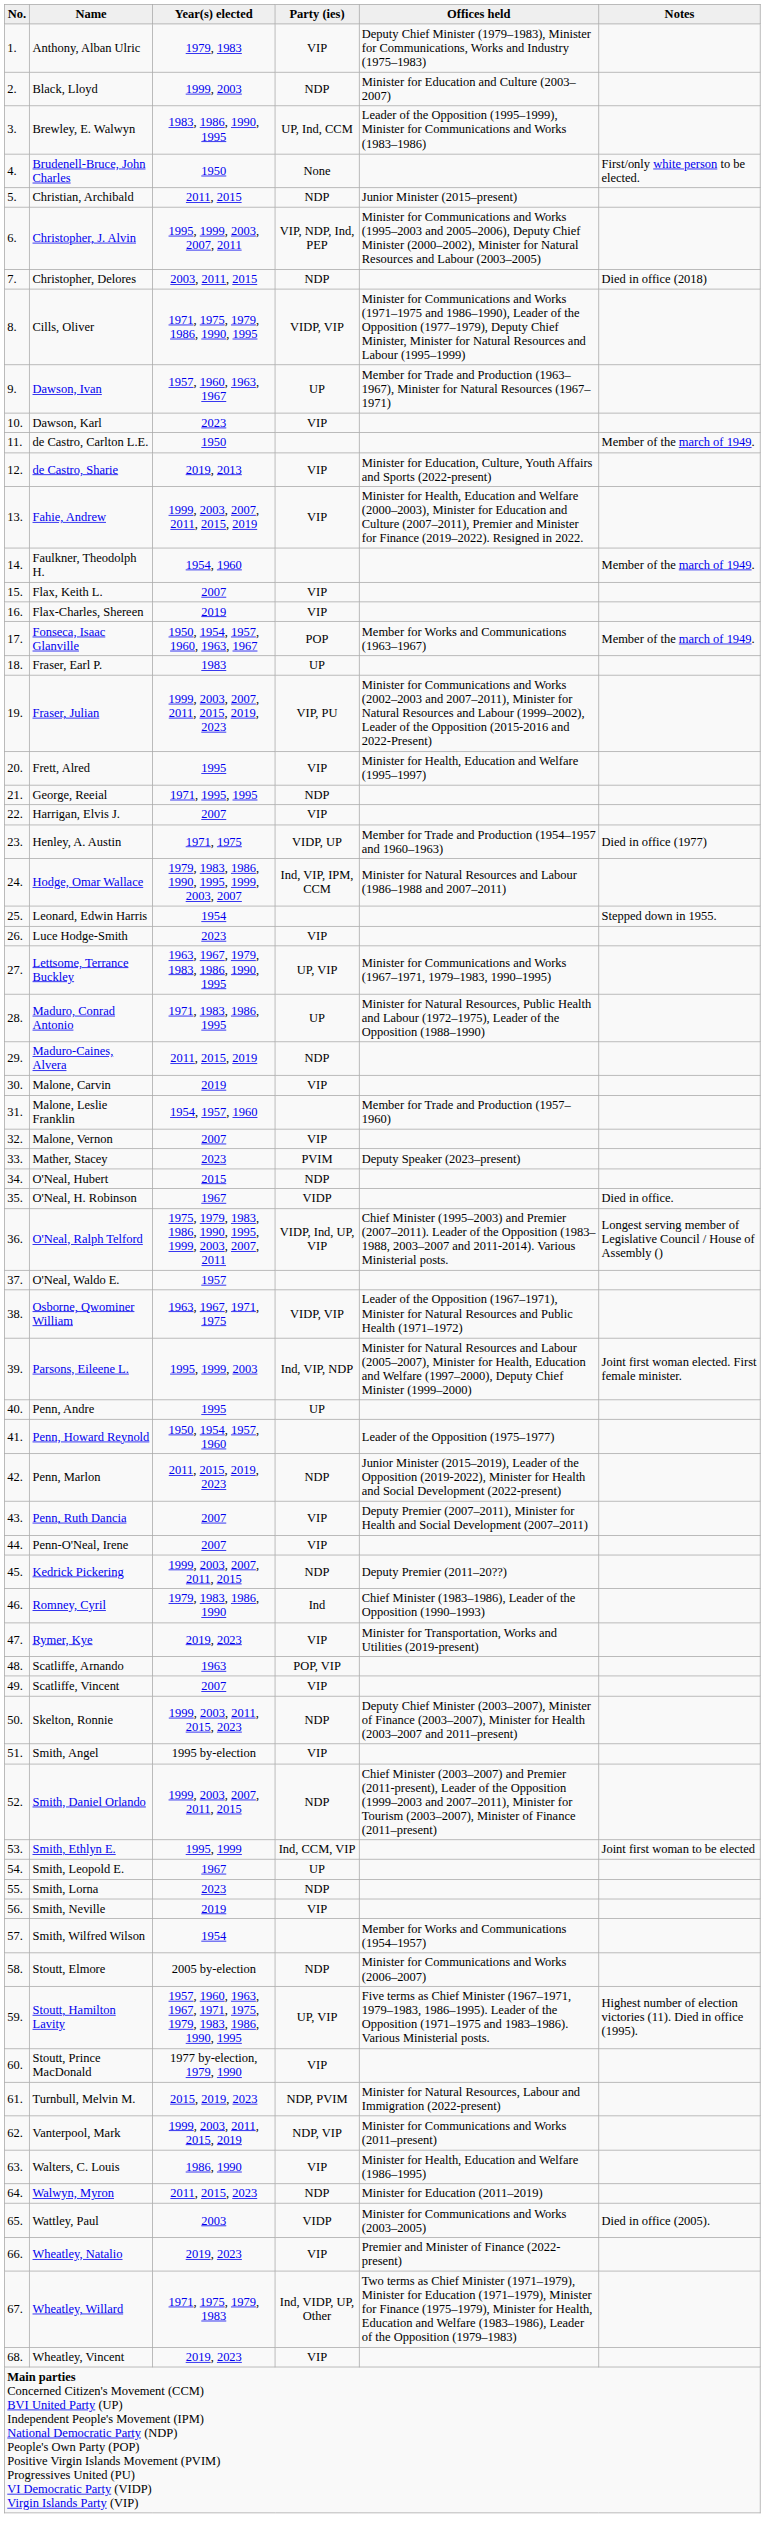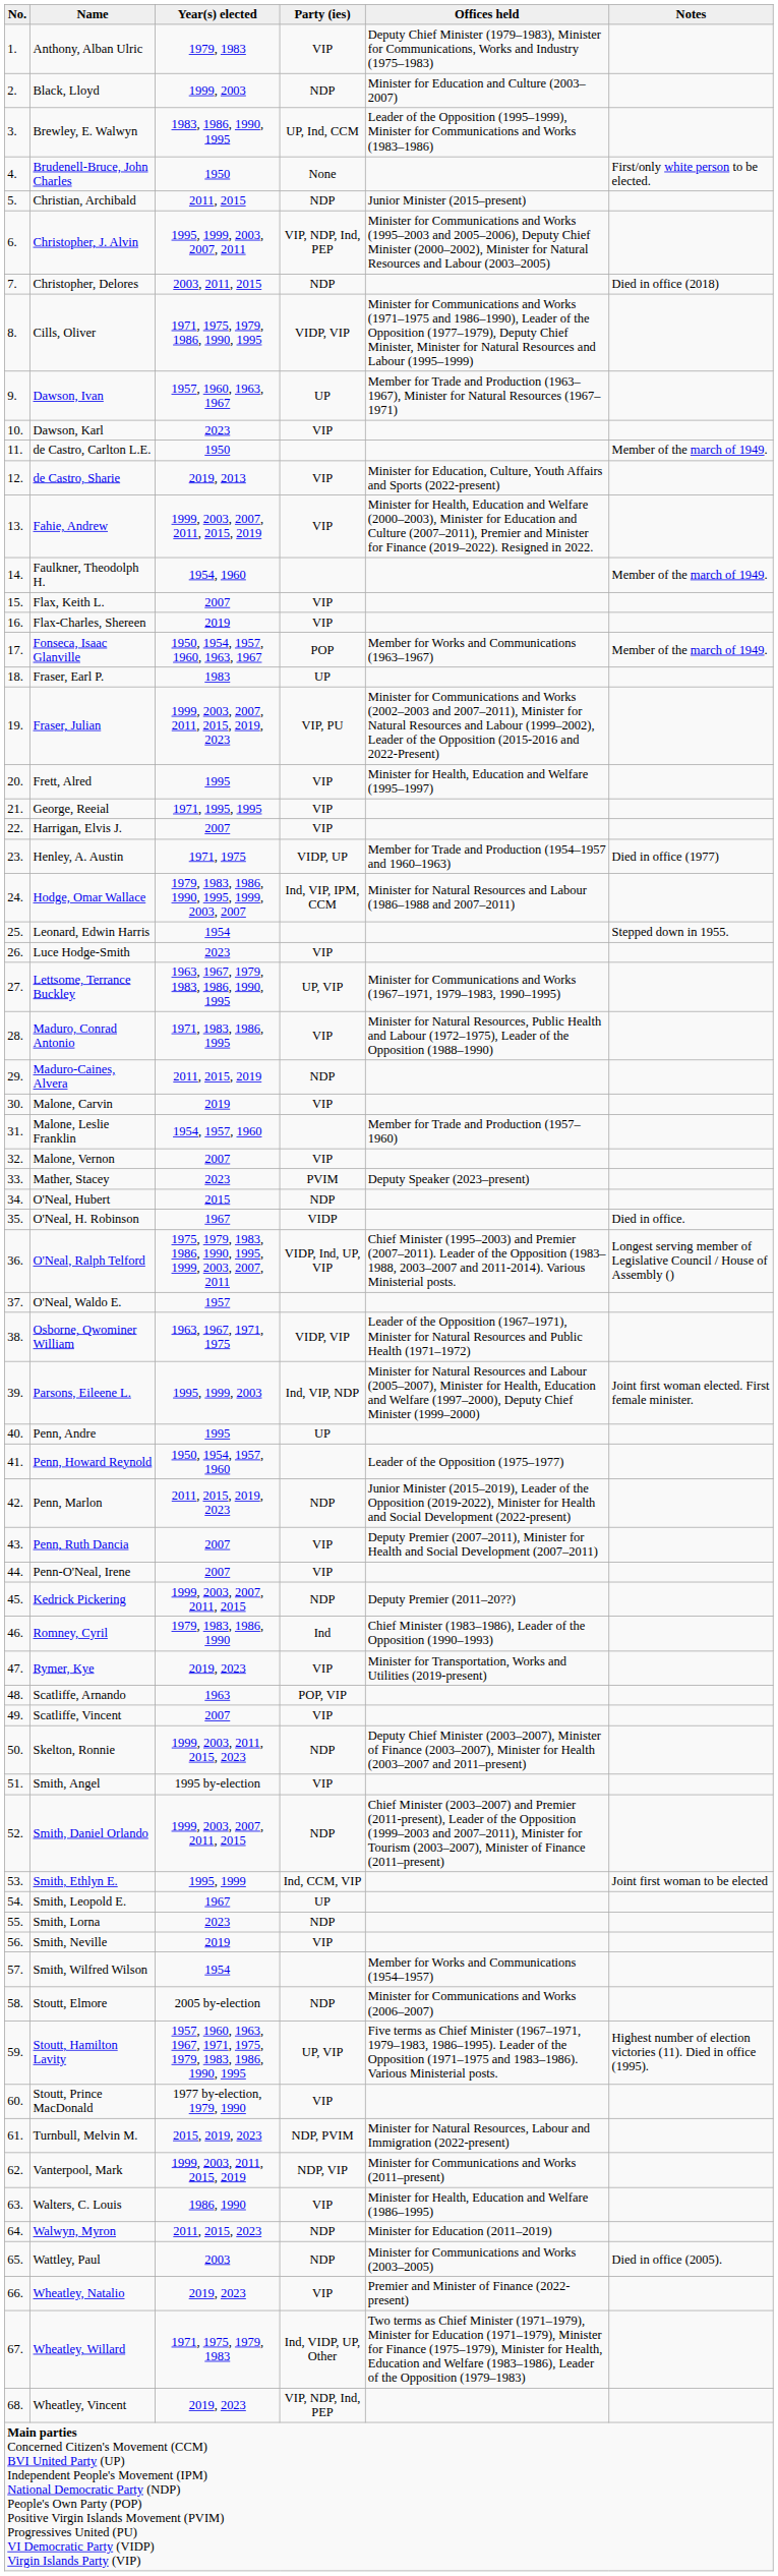 <table class="wikitable">
 <tr>
 <th align="center" style="background: #efefef;" width="25">No.</th>
 <th align="center" style="background: #efefef;" width="150">Name</th>
 <th align="center" style="background: #efefef;" width="150">Year(s) elected</th>
 <th align="center" style="background: #efefef;" width="100">Party (ies)</th>
 <th align="center" style="background: #efefef;" width="300">Offices held</th>
 <th align="center" style="background: #efefef;" width="200">Notes</th>
 </tr>
 <tr>
 <td>1.</td>
 <td>Anthony, Alban Ulric</td>
 <td align="center"><a href='#'>1979</a>, <a href='#'>1983</a></td>
 <td align="center">VIP</td>
 <td>Deputy Chief Minister (1979–1983), Minister for Communications, Works and Industry (1975–1983)</td>
 <td></td>
 </tr>
 <tr>
 <td>2.</td>
 <td>Black, Lloyd</td>
 <td align="center"><a href='#'>1999</a>, <a href='#'>2003</a></td>
 <td align="center">NDP</td>
 <td>Minister for Education and Culture (2003–2007)</td>
 <td></td>
 </tr>
 <tr>
 <td>3.</td>
 <td>Brewley, E. Walwyn</td>
 <td align="center"><a href='#'>1983</a>, <a href='#'>1986</a>, <a href='#'>1990</a>, <a href='#'>1995</a></td>
 <td align="center">UP, Ind, CCM</td>
 <td>Leader of the Opposition (1995–1999), Minister for Communications and Works (1983–1986)</td>
 <td></td>
 </tr>
 <tr>
 <td>4.</td>
 <td><a href='#'>Brudenell-Bruce, John Charles</a></td>
 <td align="center"><a href='#'>1950</a></td>
 <td align="center">None</td>
 <td></td>
 <td>First/only <a href='#'>white person</a> to be elected.</td>
 </tr>
 <tr>
 <td>5.</td>
 <td>Christian, Archibald</td>
 <td align="center"><a href='#'>2011</a>, <a href='#'>2015</a></td>
 <td align="center">NDP</td>
 <td>Junior Minister (2015–present)</td>
 <td></td>
 </tr>
 <tr>
 <td>6.</td>
 <td><a href='#'>Christopher, J. Alvin</a></td>
 <td align="center"><a href='#'>1995</a>, <a href='#'>1999</a>, <a href='#'>2003</a>, <a href='#'>2007</a>, <a href='#'>2011</a></td>
 <td align="center">VIP, NDP, Ind, PEP</td>
 <td>Minister for Communications and Works (1995–2003 and 2005–2006), Deputy Chief Minister (2000–2002), Minister for Natural Resources and Labour (2003–2005)</td>
 <td></td>
 </tr>
 <tr>
 <td>7.</td>
 <td>Christopher, Delores</td>
 <td align="center"><a href='#'>2003</a>, <a href='#'>2011</a>, <a href='#'>2015</a></td>
 <td align="center">NDP</td>
 <td></td>
 <td>Died in office (2018)</td>
 </tr>
 <tr>
 <td>8.</td>
 <td>Cills, Oliver</td>
 <td align="center"><a href='#'>1971</a>, <a href='#'>1975</a>, <a href='#'>1979</a>, <a href='#'>1986</a>, <a href='#'>1990</a>, <a href='#'>1995</a></td>
 <td align="center">VIDP, VIP</td>
 <td>Minister for Communications and Works (1971–1975 and 1986–1990), Leader of the Opposition (1977–1979), Deputy Chief Minister, Minister for Natural Resources and Labour (1995–1999)</td>
 <td></td>
 </tr>
 <tr>
 <td>9.</td>
 <td><a href='#'>Dawson, Ivan</a></td>
 <td align="center"><a href='#'>1957</a>, <a href='#'>1960</a>, <a href='#'>1963</a>, <a href='#'>1967</a></td>
 <td align="center">UP</td>
 <td>Member for Trade and Production (1963–1967), Minister for Natural Resources (1967–1971)</td>
 <td></td>
 </tr>
 <tr>
 <td>10.</td>
 <td>Dawson, Karl</td>
 <td align="center"><a href='#'>2023</a></td>
 <td align="center">VIP</td>
 <td></td>
 <td></td>
 </tr>
 <tr>
 <td>11.</td>
 <td>de Castro, Carlton L.E.</td>
 <td align="center"><a href='#'>1950</a></td>
 <td align="center"></td>
 <td></td>
 <td>Member of the <a href='#'>march of 1949</a>.</td>
 </tr>
 <tr>
 <td>12.</td>
 <td><a href='#'>de Castro, Sharie</a></td>
 <td align="center"><a href='#'>2019</a>, <a href='#'>2013</a></td>
 <td align="center">VIP</td>
 <td>Minister for Education, Culture, Youth Affairs and Sports (2022-present)</td>
 <td></td>
 </tr>
 <tr>
 <td>13.</td>
 <td><a href='#'>Fahie, Andrew</a></td>
 <td align="center"><a href='#'>1999</a>, <a href='#'>2003</a>, <a href='#'>2007</a>, <a href='#'>2011</a>, <a href='#'>2015</a>, <a href='#'>2019</a></td>
 <td align="center">VIP</td>
 <td>Minister for Health, Education and Welfare (2000–2003), Minister for Education and Culture (2007–2011), Premier and Minister for Finance (2019–2022). Resigned in 2022.</td>
 <td></td>
 </tr>
 <tr>
 <td>14.</td>
 <td>Faulkner, Theodolph H.</td>
 <td align="center"><a href='#'>1954</a>, <a href='#'>1960</a></td>
 <td align="center"></td>
 <td></td>
 <td>Member of the <a href='#'>march of 1949</a>.</td>
 </tr>
 <tr>
 <td>15.</td>
 <td>Flax, Keith L.</td>
 <td align="center"><a href='#'>2007</a></td>
 <td align="center">VIP</td>
 <td></td>
 <td></td>
 </tr>
 <tr>
 <td>16.</td>
 <td>Flax-Charles, Shereen</td>
 <td align="center"><a href='#'>2019</a></td>
 <td align="center">VIP</td>
 <td></td>
 <td></td>
 </tr>
 <tr>
 <td>17.</td>
 <td><a href='#'>Fonseca, Isaac Glanville</a></td>
 <td align="center"><a href='#'>1950</a>, <a href='#'>1954</a>, <a href='#'>1957</a>, <a href='#'>1960</a>, <a href='#'>1963</a>, <a href='#'>1967</a></td>
 <td align="center">POP</td>
 <td>Member for Works and Communications (1963–1967)</td>
 <td>Member of the <a href='#'>march of 1949</a>.</td>
 </tr>
 <tr>
 <td>18.</td>
 <td>Fraser, Earl P.</td>
 <td align="center"><a href='#'>1983</a></td>
 <td align="center">UP</td>
 <td></td>
 <td></td>
 </tr>
 <tr>
 <td>19.</td>
 <td><a href='#'>Fraser, Julian</a></td>
 <td align="center"><a href='#'>1999</a>, <a href='#'>2003</a>, <a href='#'>2007</a>, <a href='#'>2011</a>, <a href='#'>2015</a>, <a href='#'>2019</a>, <a href='#'>2023</a></td>
 <td align="center">VIP, PU</td>
 <td>Minister for Communications and Works (2002–2003 and 2007–2011), Minister for Natural Resources and Labour (1999–2002), Leader of the Opposition (2015-2016 and 2022-Present)</td>
 <td></td>
 </tr>
 <tr>
 <td>20.</td>
 <td>Frett, Alred</td>
 <td align="center"><a href='#'>1995</a></td>
 <td align="center">VIP</td>
 <td>Minister for Health, Education and Welfare (1995–1997)</td>
 <td></td>
 </tr>
 <tr>
 <td>21.</td>
 <td>George, Reeial</td>
 <td align="center"><a href='#'>1971</a>, <a href='#'>1995</a>, <a href='#'>1995</a></td>
-<td align="center">NDP</td>
+<td align="center">VIP</td>
 <td></td>
 <td></td>
 </tr>
 <tr>
 <td>22.</td>
 <td>Harrigan, Elvis J.</td>
 <td align="center"><a href='#'>2007</a></td>
 <td align="center">VIP</td>
 <td></td>
 <td></td>
 </tr>
 <tr>
 <td>23.</td>
 <td>Henley, A. Austin</td>
 <td align="center"><a href='#'>1971</a>, <a href='#'>1975</a></td>
 <td align="center">VIDP, UP</td>
 <td>Member for Trade and Production (1954–1957 and 1960–1963)</td>
 <td>Died in office (1977)</td>
 </tr>
 <tr>
 <td>24.</td>
 <td><a href='#'>Hodge, Omar Wallace</a></td>
 <td align="center"><a href='#'>1979</a>, <a href='#'>1983</a>, <a href='#'>1986</a>, <a href='#'>1990</a>, <a href='#'>1995</a>, <a href='#'>1999</a>, <a href='#'>2003</a>, <a href='#'>2007</a></td>
 <td align="center">Ind, VIP, IPM, CCM</td>
 <td>Minister for Natural Resources and Labour (1986–1988 and 2007–2011)</td>
 <td></td>
 </tr>
 <tr>
 <td>25.</td>
 <td>Leonard, Edwin Harris</td>
 <td align="center"><a href='#'>1954</a></td>
 <td align="center"></td>
 <td></td>
 <td>Stepped down in 1955.</td>
 </tr>
 <tr>
 <td>26.</td>
 <td>Luce Hodge-Smith</td>
 <td align="center"><a href='#'>2023</a></td>
 <td align="center">VIP</td>
 <td></td>
 <td></td>
 </tr>
 <tr>
 <td>27.</td>
 <td><a href='#'>Lettsome, Terrance Buckley</a></td>
 <td align="center"><a href='#'>1963</a>, <a href='#'>1967</a>, <a href='#'>1979</a>, <a href='#'>1983</a>, <a href='#'>1986</a>, <a href='#'>1990</a>, <a href='#'>1995</a></td>
 <td align="center">UP, VIP</td>
 <td>Minister for Communications and Works (1967–1971, 1979–1983, 1990–1995)</td>
 <td></td>
 </tr>
 <tr>
 <td>28.</td>
 <td><a href='#'>Maduro, Conrad Antonio</a></td>
 <td align="center"><a href='#'>1971</a>, <a href='#'>1983</a>, <a href='#'>1986</a>, <a href='#'>1995</a></td>
-<td align="center">UP</td>
+<td align="center">VIP</td>
 <td>Minister for Natural Resources, Public Health and Labour (1972–1975), Leader of the Opposition (1988–1990)</td>
 <td></td>
 </tr>
 <tr>
 <td>29.</td>
 <td><a href='#'>Maduro-Caines, Alvera</a></td>
 <td align="center"><a href='#'>2011</a>, <a href='#'>2015</a>, <a href='#'>2019</a></td>
 <td align="center">NDP</td>
 <td></td>
 <td></td>
 </tr>
 <tr>
 <td>30.</td>
 <td>Malone, Carvin</td>
 <td align="center"><a href='#'>2019</a></td>
 <td align="center">VIP</td>
 <td></td>
 <td></td>
 </tr>
 <tr>
 <td>31.</td>
 <td>Malone, Leslie Franklin</td>
 <td align="center"><a href='#'>1954</a>, <a href='#'>1957</a>, <a href='#'>1960</a></td>
 <td align="center"></td>
 <td>Member for Trade and Production (1957–1960)</td>
 <td></td>
 </tr>
 <tr>
 <td>32.</td>
 <td>Malone, Vernon</td>
 <td align="center"><a href='#'>2007</a></td>
 <td align="center">VIP</td>
 <td></td>
 <td></td>
 </tr>
 <tr>
 <td>33.</td>
 <td>Mather, Stacey</td>
 <td align="center"><a href='#'>2023</a></td>
 <td align="center">PVIM</td>
 <td>Deputy Speaker (2023–present)</td>
 <td></td>
 </tr>
 <tr>
 <td>34.</td>
 <td>O'Neal, Hubert</td>
 <td align="center"><a href='#'>2015</a></td>
 <td align="center">NDP</td>
 <td></td>
 <td></td>
 </tr>
 <tr>
 <td>35.</td>
 <td>O'Neal, H. Robinson</td>
 <td align="center"><a href='#'>1967</a></td>
 <td align="center">VIDP</td>
 <td></td>
 <td>Died in office.</td>
 </tr>
 <tr>
 <td>36.</td>
 <td><a href='#'>O'Neal, Ralph Telford</a></td>
 <td align="center"><a href='#'>1975</a>, <a href='#'>1979</a>, <a href='#'>1983</a>, <a href='#'>1986</a>, <a href='#'>1990</a>, <a href='#'>1995</a>, <a href='#'>1999</a>, <a href='#'>2003</a>, <a href='#'>2007</a>, <a href='#'>2011</a></td>
 <td align="center">VIDP, Ind, UP, VIP</td>
 <td>Chief Minister (1995–2003) and Premier (2007–2011). Leader of the Opposition (1983–1988, 2003–2007 and 2011-2014). Various Ministerial posts.</td>
 <td>Longest serving member of Legislative Council / House of Assembly ()</td>
 </tr>
 <tr>
 <td>37.</td>
 <td>O'Neal, Waldo E.</td>
 <td align="center"><a href='#'>1957</a></td>
 <td align="center"></td>
 <td></td>
 <td></td>
 </tr>
 <tr>
 <td>38.</td>
 <td><a href='#'>Osborne, Qwominer William</a></td>
 <td align="center"><a href='#'>1963</a>, <a href='#'>1967</a>, <a href='#'>1971</a>, <a href='#'>1975</a></td>
 <td align="center">VIDP, VIP</td>
 <td>Leader of the Opposition (1967–1971), Minister for Natural Resources and Public Health (1971–1972)</td>
 <td></td>
 </tr>
 <tr>
 <td>39.</td>
 <td><a href='#'>Parsons, Eileene L.</a></td>
 <td align="center"><a href='#'>1995</a>, <a href='#'>1999</a>, <a href='#'>2003</a></td>
 <td align="center">Ind, VIP, NDP</td>
 <td>Minister for Natural Resources and Labour (2005–2007), Minister for Health, Education and Welfare (1997–2000), Deputy Chief Minister (1999–2000)</td>
 <td>Joint first woman elected. First female minister.</td>
 </tr>
 <tr>
 <td>40.</td>
 <td>Penn, Andre</td>
 <td align="center"><a href='#'>1995</a></td>
 <td align="center">UP</td>
 <td></td>
 <td></td>
 </tr>
 <tr>
 <td>41.</td>
 <td><a href='#'>Penn, Howard Reynold</a></td>
 <td align="center"><a href='#'>1950</a>, <a href='#'>1954</a>, <a href='#'>1957</a>, <a href='#'>1960</a></td>
 <td align="center"></td>
 <td>Leader of the Opposition (1975–1977)</td>
 <td></td>
 </tr>
 <tr>
 <td>42.</td>
 <td>Penn, Marlon</td>
 <td align="center"><a href='#'>2011</a>, <a href='#'>2015</a>, <a href='#'>2019</a>, <a href='#'>2023</a></td>
 <td align="center">NDP</td>
 <td>Junior Minister (2015–2019), Leader of the Opposition (2019-2022), Minister for Health and Social Development (2022-present)</td>
 <td></td>
 </tr>
 <tr>
 <td>43.</td>
 <td><a href='#'>Penn, Ruth Dancia</a></td>
 <td align="center"><a href='#'>2007</a></td>
 <td align="center">VIP</td>
 <td>Deputy Premier (2007–2011), Minister for Health and Social Development (2007–2011)</td>
 <td></td>
 </tr>
 <tr>
 <td>44.</td>
 <td>Penn-O'Neal, Irene</td>
 <td align="center"><a href='#'>2007</a></td>
 <td align="center">VIP</td>
 <td></td>
 <td></td>
 </tr>
 <tr>
 <td>45.</td>
 <td><a href='#'>Kedrick Pickering</a></td>
 <td align="center"><a href='#'>1999</a>, <a href='#'>2003</a>, <a href='#'>2007</a>, <a href='#'>2011</a>, <a href='#'>2015</a></td>
 <td align="center">NDP</td>
 <td>Deputy Premier (2011–20??)</td>
 <td></td>
 </tr>
 <tr>
 <td>46.</td>
 <td><a href='#'>Romney, Cyril</a></td>
 <td align="center"><a href='#'>1979</a>, <a href='#'>1983</a>, <a href='#'>1986</a>, <a href='#'>1990</a></td>
 <td align="center">Ind</td>
 <td>Chief Minister (1983–1986), Leader of the Opposition (1990–1993)</td>
 <td></td>
 </tr>
 <tr>
 <td>47.</td>
 <td><a href='#'>Rymer, Kye</a></td>
 <td align="center"><a href='#'>2019</a>, <a href='#'>2023</a></td>
 <td align="center">VIP</td>
 <td>Minister for Transportation, Works and Utilities (2019-present)</td>
 <td></td>
 </tr>
 <tr>
 <td>48.</td>
 <td>Scatliffe, Arnando</td>
 <td align="center"><a href='#'>1963</a></td>
 <td align="center">POP, VIP</td>
 <td></td>
 <td></td>
 </tr>
 <tr>
 <td>49.</td>
 <td>Scatliffe, Vincent</td>
 <td align="center"><a href='#'>2007</a></td>
 <td align="center">VIP</td>
 <td></td>
 <td></td>
 </tr>
 <tr>
 <td>50.</td>
 <td>Skelton, Ronnie</td>
 <td align="center"><a href='#'>1999</a>, <a href='#'>2003</a>, <a href='#'>2011</a>, <a href='#'>2015</a>, <a href='#'>2023</a></td>
 <td align="center">NDP</td>
 <td>Deputy Chief Minister (2003–2007), Minister of Finance (2003–2007), Minister for Health (2003–2007 and 2011–present)</td>
 <td></td>
 </tr>
 <tr>
 <td>51.</td>
 <td>Smith, Angel</td>
 <td align="center">1995 by-election</td>
 <td align="center">VIP</td>
 <td></td>
 <td></td>
 </tr>
 <tr>
 <td>52.</td>
 <td><a href='#'>Smith, Daniel Orlando</a></td>
 <td align="center"><a href='#'>1999</a>, <a href='#'>2003</a>, <a href='#'>2007</a>, <a href='#'>2011</a>, <a href='#'>2015</a></td>
 <td align="center">NDP</td>
 <td>Chief Minister (2003–2007) and Premier (2011-present), Leader of the Opposition (1999–2003 and 2007–2011), Minister for Tourism (2003–2007), Minister of Finance (2011–present)</td>
 <td></td>
 </tr>
 <tr>
 <td>53.</td>
 <td><a href='#'>Smith, Ethlyn E.</a></td>
 <td align="center"><a href='#'>1995</a>, <a href='#'>1999</a></td>
 <td align="center">Ind, CCM, VIP</td>
 <td></td>
 <td>Joint first woman to be elected</td>
 </tr>
 <tr>
 <td>54.</td>
 <td>Smith, Leopold E.</td>
 <td align="center"><a href='#'>1967</a></td>
 <td align="center">UP</td>
 <td></td>
 <td></td>
 </tr>
 <tr>
 <td>55.</td>
 <td>Smith, Lorna</td>
 <td align="center"><a href='#'>2023</a></td>
 <td align="center">NDP</td>
 <td></td>
 <td></td>
 </tr>
 <tr>
 <td>56.</td>
 <td>Smith, Neville</td>
 <td align="center"><a href='#'>2019</a></td>
 <td align="center">VIP</td>
 <td></td>
 <td></td>
 </tr>
 <tr>
 <td>57.</td>
 <td>Smith, Wilfred Wilson</td>
 <td align="center"><a href='#'>1954</a></td>
 <td align="center"></td>
 <td>Member for Works and Communications (1954–1957)</td>
 <td></td>
 </tr>
 <tr>
 <td>58.</td>
 <td>Stoutt, Elmore</td>
 <td align="center">2005 by-election</td>
 <td align="center">NDP</td>
 <td>Minister for Communications and Works (2006–2007)</td>
 <td></td>
 </tr>
 <tr>
 <td>59.</td>
 <td><a href='#'>Stoutt, Hamilton Lavity</a></td>
 <td align="center"><a href='#'>1957</a>, <a href='#'>1960</a>, <a href='#'>1963</a>, <a href='#'>1967</a>, <a href='#'>1971</a>, <a href='#'>1975</a>, <a href='#'>1979</a>, <a href='#'>1983</a>, <a href='#'>1986</a>, <a href='#'>1990</a>, <a href='#'>1995</a></td>
 <td align="center">UP, VIP</td>
 <td>Five terms as Chief Minister (1967–1971, 1979–1983, 1986–1995). Leader of the Opposition (1971–1975 and 1983–1986). Various Ministerial posts.</td>
 <td>Highest number of election victories (11). Died in office (1995).</td>
 </tr>
 <tr>
 <td>60.</td>
 <td>Stoutt, Prince MacDonald</td>
 <td align="center">1977 by-election, <a href='#'>1979</a>, <a href='#'>1990</a></td>
 <td align="center">VIP</td>
 <td></td>
 <td></td>
 </tr>
 <tr>
 <td>61.</td>
 <td>Turnbull, Melvin M.</td>
 <td align="center"><a href='#'>2015</a>, <a href='#'>2019</a>, <a href='#'>2023</a></td>
 <td align="center">NDP, PVIM</td>
 <td>Minister for Natural Resources, Labour and Immigration (2022-present)</td>
 <td></td>
 </tr>
 <tr>
 <td>62.</td>
 <td>Vanterpool, Mark</td>
 <td align="center"><a href='#'>1999</a>, <a href='#'>2003</a>, <a href='#'>2011</a>, <a href='#'>2015</a>, <a href='#'>2019</a></td>
 <td align="center">NDP, VIP</td>
 <td>Minister for Communications and Works (2011–present)</td>
 <td></td>
 </tr>
 <tr>
 <td>63.</td>
 <td>Walters, C. Louis</td>
 <td align="center"><a href='#'>1986</a>, <a href='#'>1990</a></td>
 <td align="center">VIP</td>
 <td>Minister for Health, Education and Welfare (1986–1995)</td>
 <td></td>
 </tr>
 <tr>
 <td>64.</td>
 <td><a href='#'>Walwyn, Myron</a></td>
 <td align="center"><a href='#'>2011</a>, <a href='#'>2015</a>, <a href='#'>2023</a></td>
 <td align="center">NDP</td>
 <td>Minister for Education (2011–2019)</td>
 <td></td>
 </tr>
 <tr>
 <td>65.</td>
 <td>Wattley, Paul</td>
 <td align="center"><a href='#'>2003</a></td>
-<td align="center">VIDP</td>
+<td align="center">NDP</td>
 <td>Minister for Communications and Works (2003–2005)</td>
 <td>Died in office (2005).</td>
 </tr>
 <tr>
 <td>66.</td>
 <td><a href='#'>Wheatley, Natalio</a></td>
 <td align="center"><a href='#'>2019</a>, <a href='#'>2023</a></td>
 <td align="center">VIP</td>
 <td>Premier and Minister of Finance (2022-present)</td>
 <td></td>
 </tr>
 <tr>
 <td>67.</td>
 <td><a href='#'>Wheatley, Willard</a></td>
 <td align="center"><a href='#'>1971</a>, <a href='#'>1975</a>, <a href='#'>1979</a>, <a href='#'>1983</a></td>
 <td align="center">Ind, VIDP, UP, Other</td>
 <td>Two terms as Chief Minister (1971–1979), Minister for Education (1971–1979), Minister for Finance (1975–1979), Minister for Health, Education and Welfare (1983–1986), Leader of the Opposition (1979–1983)</td>
 <td></td>
 </tr>
 <tr>
 <td>68.</td>
 <td>Wheatley, Vincent</td>
 <td align="center"><a href='#'>2019</a>, <a href='#'>2023</a></td>
-<td align="center">VIP</td>
+<td align="center">VIP, NDP, Ind, PEP</td>
 <td></td>
 <td></td>
 </tr>
 <tr>
 <td colspan=6><strong>Main parties</strong><br>Concerned Citizen's Movement (CCM)<br><a href='#'>BVI United Party</a> (UP)<br>Independent People's Movement (IPM)<br><a href='#'>National Democratic Party</a> (NDP)<br>People's Own Party (POP)<br>Positive Virgin Islands Movement (PVIM)<br>Progressives United (PU)<br><a href='#'>VI Democratic Party</a> (VIDP)<br><a href='#'>Virgin Islands Party</a> (VIP)</td>
 </tr>
 </table>
